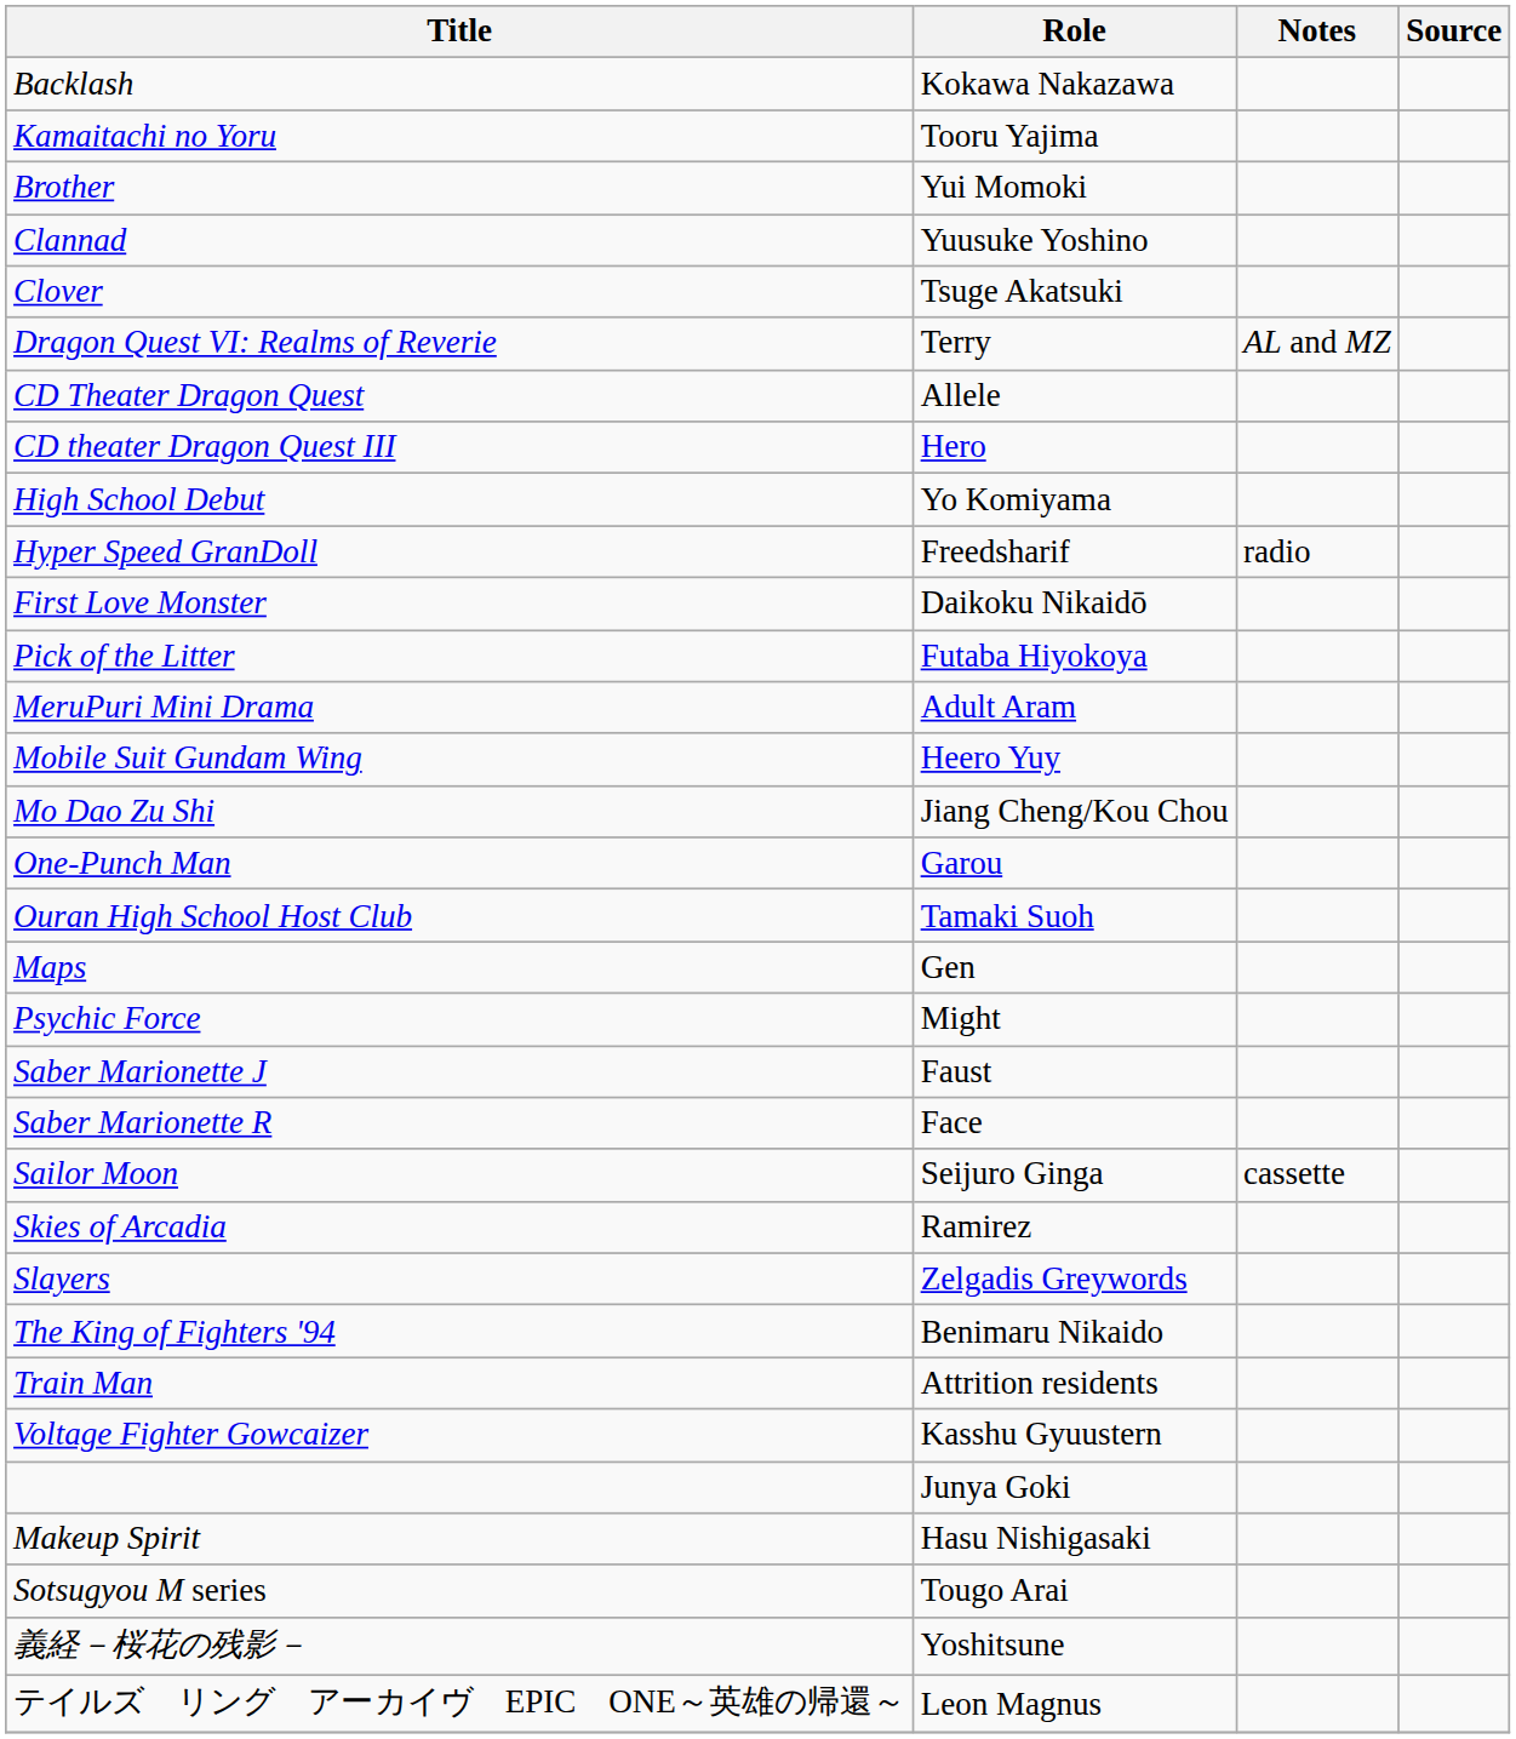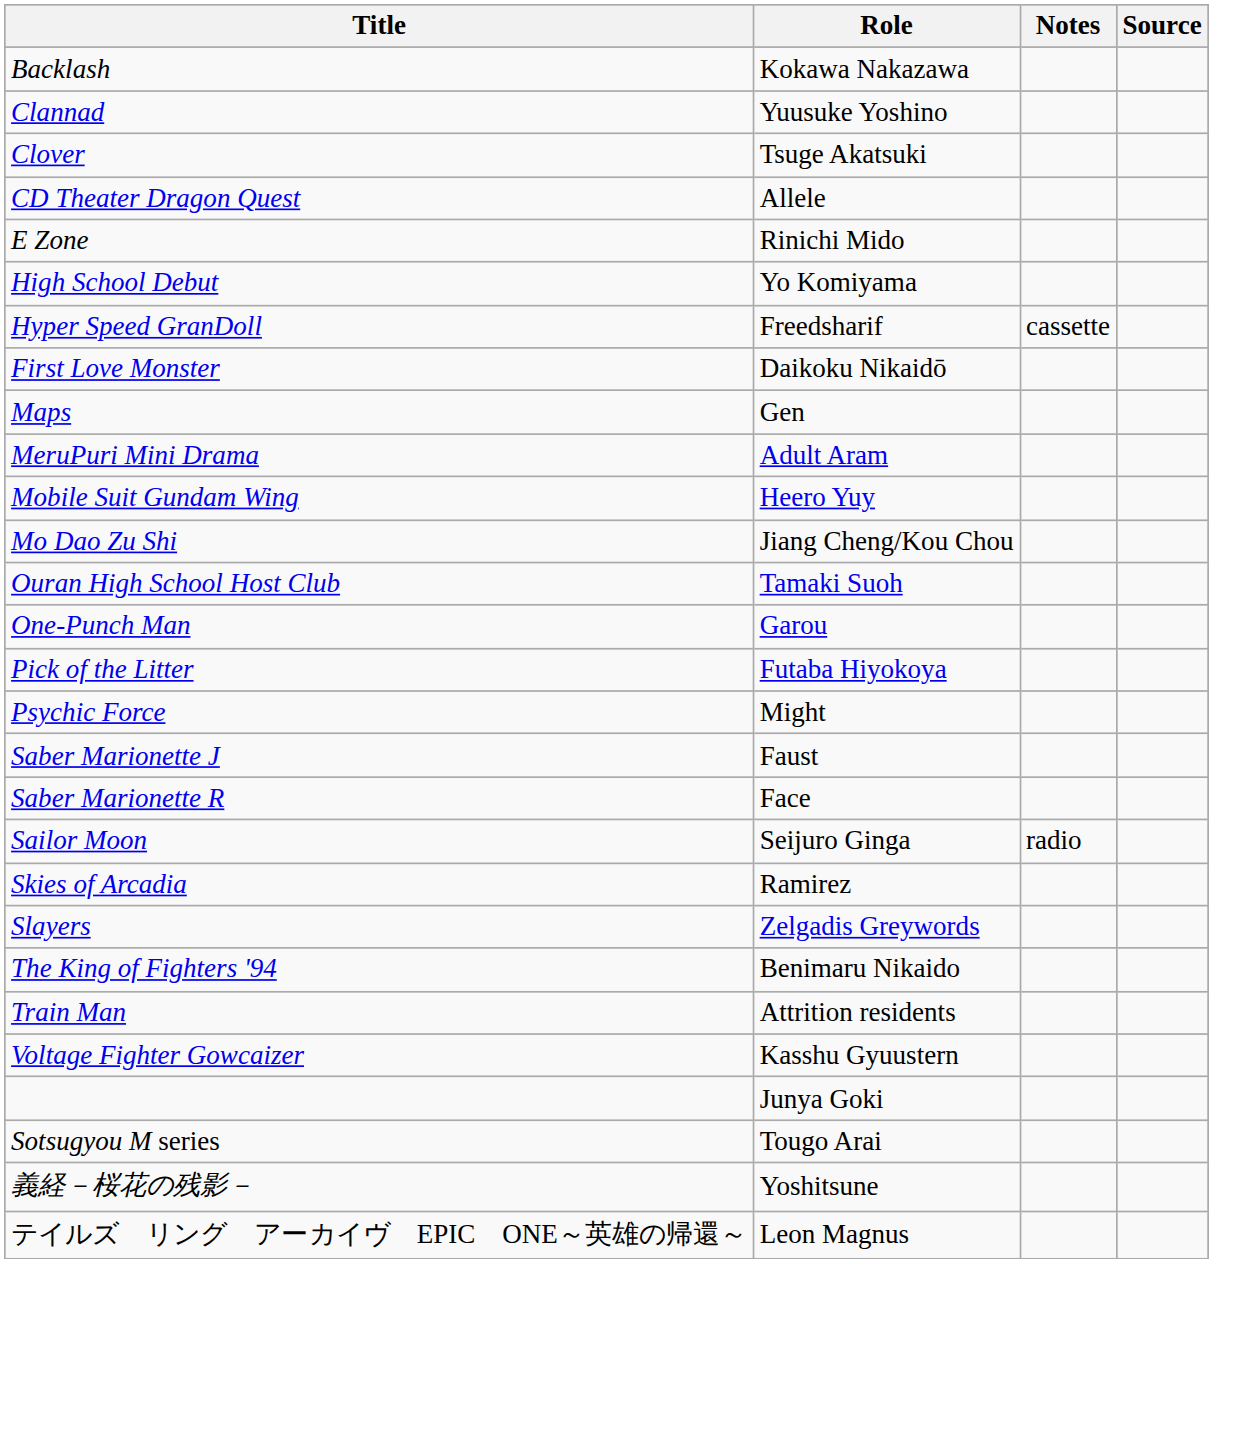 <table class="wikitable sortable plainrowheaders">
 <tr>
 <th>Title</th>
 <th>Role</th>
 <th class="unsortable">Notes</th>
 <th class="unsortable">Source</th>
 </tr>
 <tr>
 <td><em>Backlash</em></td>
 <td>Kokawa Nakazawa</td>
-<td></td>
-<td></td>
-</tr>
-<tr>
-<td><em><a href='#'>Kamaitachi no Yoru</a></em></td>
-<td>Tooru Yajima</td>
-<td></td>
-<td></td>
-</tr>
-<tr>
-<td><em><a href='#'>Brother</a></em></td>
-<td>Yui Momoki</td>
 <td></td>
 <td></td>
 </tr>
 <tr>
 <td><em><a href='#'>Clannad</a></em></td>
 <td>Yuusuke Yoshino</td>
 <td></td>
 <td></td>
 </tr>
 <tr>
 <td><em><a href='#'>Clover</a></em></td>
 <td>Tsuge Akatsuki</td>
 <td></td>
 <td></td>
 </tr>
 <tr>
-<td><em><a href='#'>Dragon Quest VI: Realms of Reverie</a></em></td>
-<td Dragon Quest VI: Realms of Reverie#Characters>Terry</td>
-<td><em>AL</em> and <em>MZ</em></td>
-<td></td>
-</tr>
-<tr>
 <td><em><a href='#'>CD Theater Dragon Quest</a></em></td>
 <td>Allele</td>
 <td></td>
 <td></td>
 </tr>
 <tr>
-<td><em><a href='#'>CD theater Dragon Quest III</a></em></td>
-<td><a href='#'>Hero</a></td>
+<td><em>E Zone</em></td>
+<td>Rinichi Mido</td>
 <td></td>
 <td></td>
 </tr>
 <tr>
 <td><em><a href='#'>High School Debut</a></em></td>
 <td>Yo Komiyama</td>
 <td></td>
 <td></td>
 </tr>
 <tr>
 <td><em><a href='#'>Hyper Speed GranDoll</a></em></td>
 <td>Freedsharif</td>
-<td>radio</td>
+<td>cassette</td>
 <td></td>
 </tr>
 <tr>
 <td><em><a href='#'>First Love Monster</a></em></td>
 <td>Daikoku Nikaidō</td>
 <td></td>
 <td></td>
 </tr>
 <tr>
-<td><em><a href='#'>Pick of the Litter</a></em></td>
-<td><a href='#'>Futaba Hiyokoya</a></td>
+<td><em><a href='#'>Maps</a></em></td>
+<td>Gen</td>
 <td></td>
 <td></td>
 </tr>
 <tr>
 <td><em><a href='#'>MeruPuri Mini Drama</a></em></td>
 <td><a href='#'>Adult Aram</a></td>
 <td></td>
 <td></td>
 </tr>
 <tr>
 <td><em><a href='#'>Mobile Suit Gundam Wing</a></em></td>
 <td><a href='#'>Heero Yuy</a></td>
 <td></td>
 <td></td>
 </tr>
 <tr>
 <td><em><a href='#'>Mo Dao Zu Shi</a></em></td>
 <td>Jiang Cheng/Kou Chou</td>
 <td></td>
 <td></td>
 </tr>
 <tr>
+<td><em><a href='#'>Ouran High School Host Club</a></em></td>
+<td><a href='#'>Tamaki Suoh</a></td>
+<td></td>
+<td></td>
+</tr>
+<tr>
 <td><em><a href='#'>One-Punch Man</a></em></td>
 <td><a href='#'>Garou</a></td>
 <td></td>
 <td></td>
 </tr>
 <tr>
-<td><em><a href='#'>Ouran High School Host Club</a></em></td>
-<td><a href='#'>Tamaki Suoh</a></td>
-<td></td>
-<td></td>
-</tr>
-<tr>
-<td><em><a href='#'>Maps</a></em></td>
-<td>Gen</td>
+<td><em><a href='#'>Pick of the Litter</a></em></td>
+<td><a href='#'>Futaba Hiyokoya</a></td>
 <td></td>
 <td></td>
 </tr>
 <tr>
 <td><em><a href='#'>Psychic Force</a></em></td>
 <td>Might</td>
 <td></td>
 <td></td>
 </tr>
 <tr>
 <td><em><a href='#'>Saber Marionette J</a></em></td>
 <td>Faust</td>
 <td></td>
 <td></td>
 </tr>
 <tr>
 <td><em><a href='#'>Saber Marionette R</a></em></td>
 <td>Face</td>
 <td></td>
 <td></td>
 </tr>
 <tr>
 <td><em><a href='#'>Sailor Moon</a></em></td>
 <td>Seijuro Ginga</td>
-<td>cassette</td>
+<td>radio</td>
 <td></td>
 </tr>
 <tr>
 <td><em><a href='#'>Skies of Arcadia</a></em></td>
 <td>Ramirez</td>
 <td></td>
 </tr>
 <tr>
 <td><em><a href='#'>Slayers</a></em></td>
 <td><a href='#'>Zelgadis Greywords</a></td>
 <td></td>
 <td></td>
 </tr>
 <tr>
 <td><em><a href='#'>The King of Fighters '94</a></em></td>
 <td>Benimaru Nikaido</td>
 <td></td>
 <td></td>
 </tr>
 <tr>
 <td><em><a href='#'>Train Man</a></em></td>
 <td>Attrition residents</td>
 <td></td>
 <td></td>
 </tr>
 <tr>
 <td><em><a href='#'>Voltage Fighter Gowcaizer</a></em></td>
 <td>Kasshu Gyuustern</td>
 <td></td>
 <td></td>
 </tr>
 <tr>
 <td><em></em></td>
 <td>Junya Goki</td>
 <td></td>
 <td></td>
 </tr>
 <tr>
-<td><em>Makeup Spirit</em></td>
-<td>Hasu Nishigasaki</td>
-<td></td>
-<td></td>
-</tr>
-<tr>
 <td><em>Sotsugyou M</em> series</td>
 <td>Tougo Arai</td>
 <td></td>
 <td></td>
 </tr>
 <tr>
 <td><em>義経－桜花の残影－</em></td>
 <td>Yoshitsune</td>
 <td></td>
 <td></td>
 </tr>
 <tr>
 <td>テイルズ　リング　アーカイヴ　EPIC　ONE～英雄の帰還～</td>
 <td>Leon Magnus</td>
 <td></td>
 <td></td>
 </tr>
 <tr>
 </tr>
 </table>
